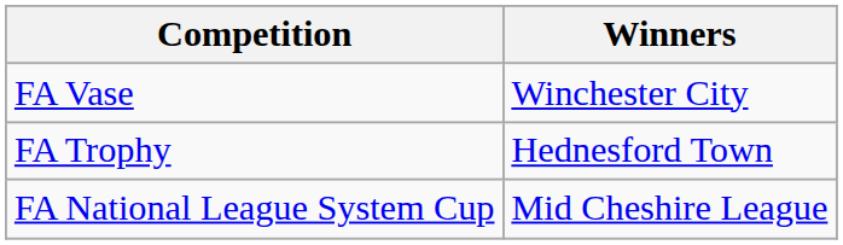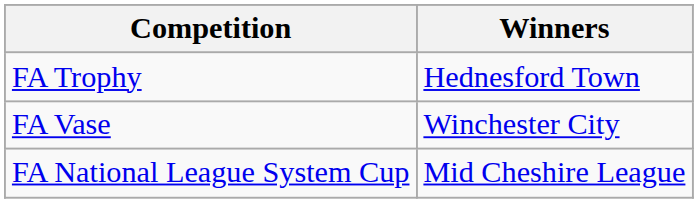 <table class="wikitable">
 <tr>
 <th>Competition</th>
 <th>Winners</th>
 </tr>
 <tr>
+<td><a href='#'>FA Trophy</a></td>
+<td><a href='#'>Hednesford Town</a></td>
+</tr>
+<tr>
 <td><a href='#'>FA Vase</a></td>
 <td><a href='#'>Winchester City</a></td>
-</tr>
-<tr>
-<td><a href='#'>FA Trophy</a></td>
-<td><a href='#'>Hednesford Town</a></td>
 </tr>
 <tr>
 <td><a href='#'>FA National League System Cup</a></td>
 <td><a href='#'>Mid Cheshire League</a></td>
 </tr>
 </table>
